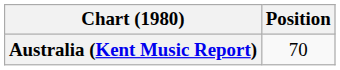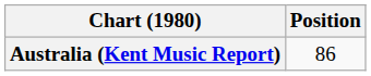 <table class="wikitable sortable plainrowheaders" style="text-align:center">
 <tr>
 <th>Chart (1980)</th>
 <th>Position</th>
 </tr>
 <tr>
 <th scope="row">Australia (<a href='#'>Kent Music Report</a>)</th>
-<td>70</td>
+<td>86</td>
 </tr>
 </table>
